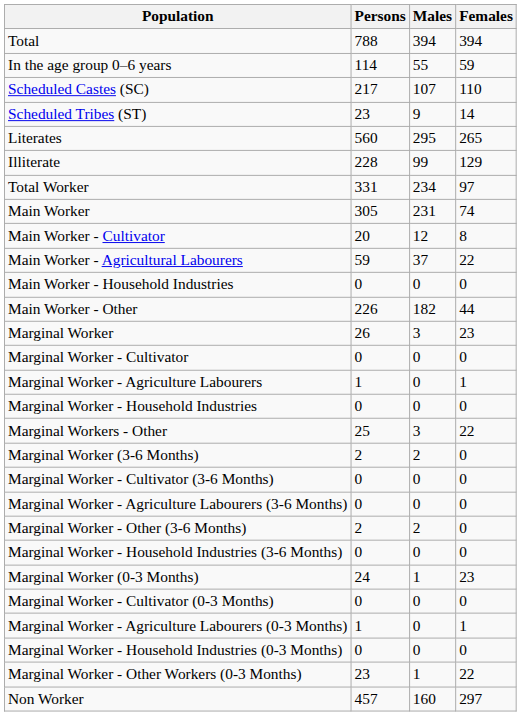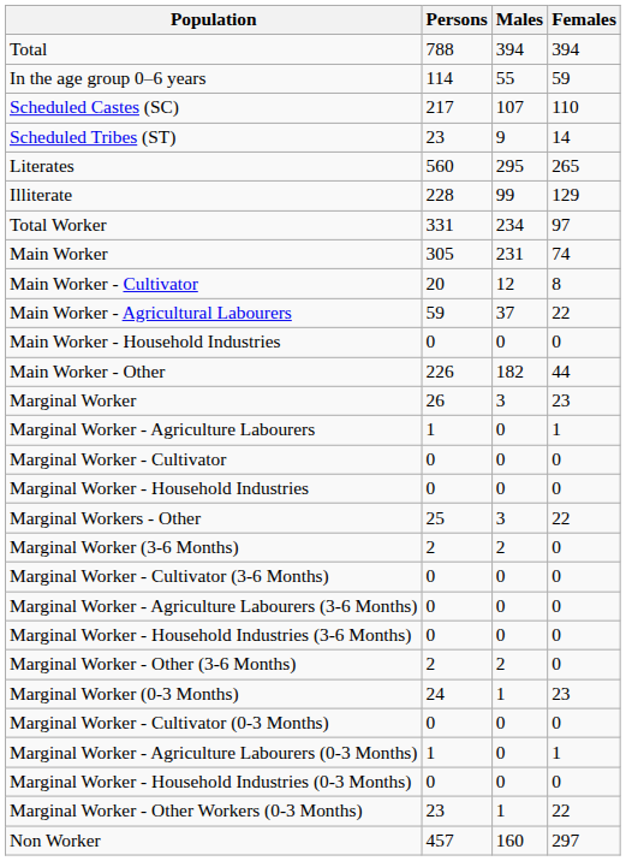 <table class="wikitable">
 <tr>
 <th>Population</th>
 <th>Persons</th>
 <th>Males</th>
 <th>Females</th>
 </tr>
 <tr>
 <td>Total</td>
 <td>788</td>
 <td>394</td>
 <td>394</td>
 </tr>
 <tr>
 <td>In the age group 0–6 years</td>
 <td>114</td>
 <td>55</td>
 <td>59</td>
 </tr>
 <tr>
 <td><a href='#'>Scheduled Castes</a> (SC)</td>
 <td>217</td>
 <td>107</td>
 <td>110</td>
 </tr>
 <tr>
 <td><a href='#'>Scheduled Tribes</a> (ST)</td>
 <td>23</td>
 <td>9</td>
 <td>14</td>
 </tr>
 <tr>
 <td>Literates</td>
 <td>560</td>
 <td>295</td>
 <td>265</td>
 </tr>
 <tr>
 <td>Illiterate</td>
 <td>228</td>
 <td>99</td>
 <td>129</td>
 </tr>
 <tr>
 <td>Total Worker</td>
 <td>331</td>
 <td>234</td>
 <td>97</td>
 </tr>
 <tr>
 <td>Main Worker</td>
 <td>305</td>
 <td>231</td>
 <td>74</td>
 </tr>
 <tr>
 <td>Main Worker - <a href='#'>Cultivator</a></td>
 <td>20</td>
 <td>12</td>
 <td>8</td>
 </tr>
 <tr>
 <td>Main Worker - <a href='#'>Agricultural Labourers</a></td>
 <td>59</td>
 <td>37</td>
 <td>22</td>
 </tr>
 <tr>
 <td>Main Worker - Household Industries</td>
 <td>0</td>
 <td>0</td>
 <td>0</td>
 </tr>
 <tr>
 <td>Main Worker - Other</td>
 <td>226</td>
 <td>182</td>
 <td>44</td>
 </tr>
 <tr>
 <td>Marginal Worker</td>
 <td>26</td>
 <td>3</td>
 <td>23</td>
 </tr>
 <tr>
+<td>Marginal Worker - Agriculture Labourers</td>
+<td>1</td>
+<td>0</td>
+<td>1</td>
+</tr>
+<tr>
 <td>Marginal Worker - Cultivator</td>
 <td>0</td>
 <td>0</td>
 <td>0</td>
-</tr>
-<tr>
-<td>Marginal Worker - Agriculture Labourers</td>
-<td>1</td>
-<td>0</td>
-<td>1</td>
 </tr>
 <tr>
 <td>Marginal Worker - Household Industries</td>
 <td>0</td>
 <td>0</td>
 <td>0</td>
 </tr>
 <tr>
 <td>Marginal Workers - Other</td>
 <td>25</td>
 <td>3</td>
 <td>22</td>
 </tr>
 <tr>
 <td>Marginal Worker (3-6 Months)</td>
 <td>2</td>
 <td>2</td>
 <td>0</td>
 </tr>
 <tr>
 <td>Marginal Worker - Cultivator (3-6 Months)</td>
 <td>0</td>
 <td>0</td>
 <td>0</td>
 </tr>
 <tr>
 <td>Marginal Worker - Agriculture Labourers (3-6 Months)</td>
 <td>0</td>
 <td>0</td>
 <td>0</td>
 </tr>
 <tr>
+<td>Marginal Worker - Household Industries (3-6 Months)</td>
+<td>0</td>
+<td>0</td>
+<td>0</td>
+</tr>
+<tr>
 <td>Marginal Worker - Other (3-6 Months)</td>
 <td>2</td>
 <td>2</td>
-<td>0</td>
-</tr>
-<tr>
-<td>Marginal Worker - Household Industries (3-6 Months)</td>
-<td>0</td>
-<td>0</td>
 <td>0</td>
 </tr>
 <tr>
 <td>Marginal Worker (0-3 Months)</td>
 <td>24</td>
 <td>1</td>
 <td>23</td>
 </tr>
 <tr>
 <td>Marginal Worker - Cultivator (0-3 Months)</td>
 <td>0</td>
 <td>0</td>
 <td>0</td>
 </tr>
 <tr>
 <td>Marginal Worker - Agriculture Labourers (0-3 Months)</td>
 <td>1</td>
 <td>0</td>
 <td>1</td>
 </tr>
 <tr>
 <td>Marginal Worker - Household Industries (0-3 Months)</td>
 <td>0</td>
 <td>0</td>
 <td>0</td>
 </tr>
 <tr>
 <td>Marginal Worker - Other Workers (0-3 Months)</td>
 <td>23</td>
 <td>1</td>
 <td>22</td>
 </tr>
 <tr>
 <td>Non Worker</td>
 <td>457</td>
 <td>160</td>
 <td>297</td>
 </tr>
 </table>
